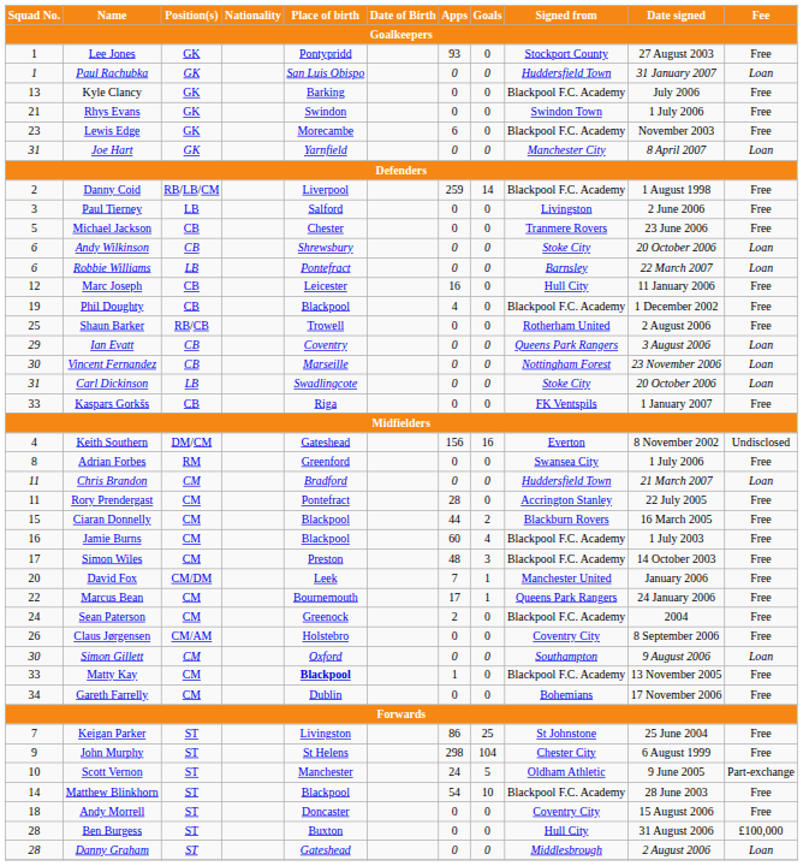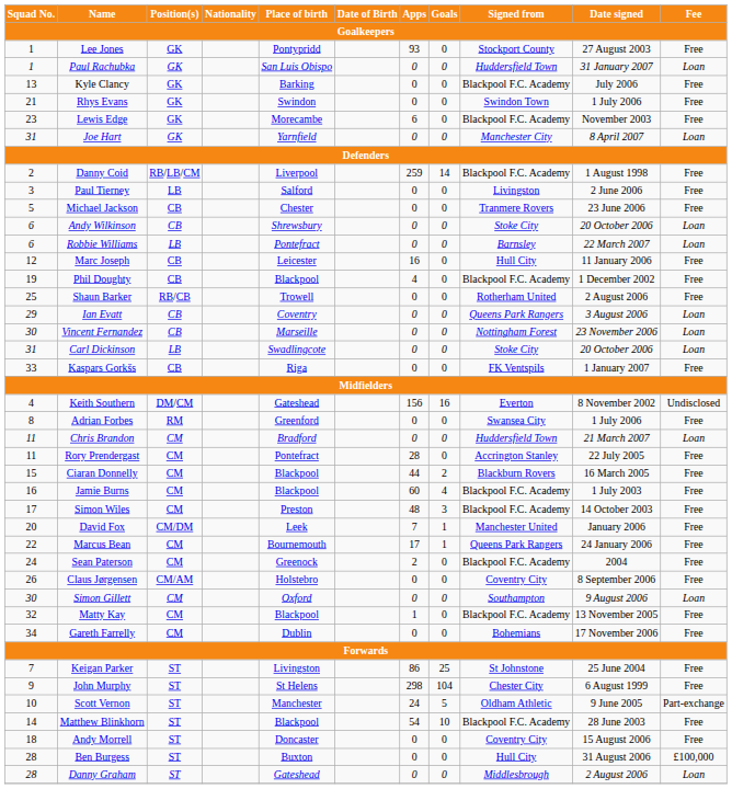 <table class="wikitable" style="text-align:center; font-size:90%;">
 <tr>
 <th style="background:#F68712; color:white; text-align:center;">Squad No.</th>
 <th style="background:#F68712; color:white; text-align:center;">Name</th>
 <th style="background:#F68712; color:white; text-align:center;">Position(s)</th>
 <th style="background:#F68712; color:white; text-align:center;">Nationality</th>
 <th style="background:#F68712; color:white; text-align:center;">Place of birth</th>
 <th style="background:#F68712; color:white; text-align:center;">Date of Birth</th>
 <th style="background:#F68712; color:white; text-align:center;">Apps</th>
 <th style="background:#F68712; color:white; text-align:center;">Goals</th>
 <th style="background:#F68712; color:white; text-align:center;">Signed from</th>
 <th style="background:#F68712; color:white; text-align:center;">Date signed</th>
 <th style="background:#F68712; color:white; text-align:center;">Fee</th>
 </tr>
 <tr>
 <th colspan="11" style="background:#F68712; color:white; text-align:center"><strong>Goalkeepers</strong></th>
 </tr>
 <tr>
 <td>1</td>
 <td><a href='#'>Lee Jones</a></td>
 <td><a href='#'>GK</a></td>
 <td></td>
 <td><a href='#'>Pontypridd</a></td>
 <td></td>
 <td>93</td>
 <td>0</td>
 <td> <a href='#'>Stockport County</a></td>
 <td>27 August 2003</td>
 <td>Free</td>
 </tr>
 <tr>
 <td><em>1</em></td>
 <td><em><a href='#'>Paul Rachubka</a></em></td>
 <td><em><a href='#'>GK</a></em></td>
 <td></td>
 <td><em><a href='#'>San Luis Obispo</a></em></td>
 <td><em></em></td>
 <td><em>0</em></td>
 <td><em>0</em></td>
 <td> <em><a href='#'>Huddersfield Town</a></em></td>
 <td><em>31 January 2007</em></td>
 <td><em>Loan</em></td>
 </tr>
 <tr>
 <td>13</td>
 <td>Kyle Clancy</td>
 <td><a href='#'>GK</a></td>
 <td></td>
 <td><a href='#'>Barking</a></td>
 <td></td>
 <td>0</td>
 <td>0</td>
 <td> Blackpool F.C. Academy</td>
 <td>July 2006</td>
 <td>Free</td>
 </tr>
 <tr>
 <td>21</td>
 <td><a href='#'>Rhys Evans</a></td>
 <td><a href='#'>GK</a></td>
 <td></td>
 <td><a href='#'>Swindon</a></td>
 <td></td>
 <td>0</td>
 <td>0</td>
 <td> <a href='#'>Swindon Town</a></td>
 <td>1 July 2006</td>
 <td>Free</td>
 </tr>
 <tr>
 <td>23</td>
 <td><a href='#'>Lewis Edge</a></td>
 <td><a href='#'>GK</a></td>
 <td></td>
 <td><a href='#'>Morecambe</a></td>
 <td></td>
 <td>6</td>
 <td>0</td>
 <td> Blackpool F.C. Academy</td>
 <td>November 2003</td>
 <td>Free</td>
 </tr>
 <tr>
 <td><em>31</em></td>
 <td><em><a href='#'>Joe Hart</a></em></td>
 <td><em><a href='#'>GK</a></em></td>
 <td></td>
 <td><em><a href='#'>Yarnfield</a></em></td>
 <td><em></em></td>
 <td><em>0</em></td>
 <td><em>0</em></td>
 <td> <em><a href='#'>Manchester City</a></em></td>
 <td><em>8 April 2007</em></td>
 <td><em>Loan</em></td>
 </tr>
 <tr>
 <th colspan="11" style="background:#F68712; color:white; text-align:center"><strong>Defenders</strong></th>
 </tr>
 <tr>
 <td>2</td>
 <td><a href='#'>Danny Coid</a></td>
 <td><a href='#'>RB</a>/<a href='#'>LB</a>/<a href='#'>CM</a></td>
 <td></td>
 <td><a href='#'>Liverpool</a></td>
 <td></td>
 <td>259</td>
 <td>14</td>
 <td> Blackpool F.C. Academy</td>
 <td>1 August 1998</td>
 <td>Free</td>
 </tr>
 <tr>
 <td>3</td>
 <td><a href='#'>Paul Tierney</a></td>
 <td><a href='#'>LB</a></td>
 <td></td>
 <td><a href='#'>Salford</a></td>
 <td></td>
 <td>0</td>
 <td>0</td>
 <td> <a href='#'>Livingston</a></td>
 <td>2 June 2006</td>
 <td>Free</td>
 </tr>
 <tr>
 <td>5</td>
 <td><a href='#'>Michael Jackson</a></td>
 <td><a href='#'>CB</a></td>
 <td></td>
 <td><a href='#'>Chester</a></td>
 <td></td>
 <td>0</td>
 <td>0</td>
 <td> <a href='#'>Tranmere Rovers</a></td>
 <td>23 June 2006</td>
 <td>Free</td>
 </tr>
 <tr>
 <td><em>6</em></td>
 <td><em><a href='#'>Andy Wilkinson</a></em></td>
 <td><em><a href='#'>CB</a></em></td>
 <td></td>
 <td><em><a href='#'>Shrewsbury</a></em></td>
 <td><em></em></td>
 <td><em>0</em></td>
 <td><em>0</em></td>
 <td> <em><a href='#'>Stoke City</a></em></td>
 <td><em>20 October 2006</em></td>
 <td><em>Loan</em></td>
 </tr>
 <tr>
 <td><em>6</em></td>
 <td><em><a href='#'>Robbie Williams</a></em></td>
 <td><em><a href='#'>LB</a></em></td>
 <td></td>
 <td><em><a href='#'>Pontefract</a></em></td>
 <td><em></em></td>
 <td><em>0</em></td>
 <td><em>0</em></td>
 <td> <em><a href='#'>Barnsley</a></em></td>
 <td><em>22 March 2007</em></td>
 <td><em>Loan</em></td>
 </tr>
 <tr>
 <td>12</td>
 <td><a href='#'>Marc Joseph</a></td>
 <td><a href='#'>CB</a></td>
 <td></td>
 <td><a href='#'>Leicester</a></td>
 <td></td>
 <td>16</td>
 <td>0</td>
 <td> <a href='#'>Hull City</a></td>
 <td>11 January 2006</td>
 <td>Free</td>
 </tr>
 <tr>
 <td>19</td>
 <td><a href='#'>Phil Doughty</a></td>
 <td><a href='#'>CB</a></td>
 <td></td>
 <td><a href='#'>Blackpool</a></td>
 <td></td>
 <td>4</td>
 <td>0</td>
 <td> Blackpool F.C. Academy</td>
 <td>1 December 2002</td>
 <td>Free</td>
 </tr>
 <tr>
 <td>25</td>
 <td><a href='#'>Shaun Barker</a></td>
 <td><a href='#'>RB</a>/<a href='#'>CB</a></td>
 <td></td>
 <td><a href='#'>Trowell</a></td>
 <td></td>
 <td>0</td>
 <td>0</td>
 <td> <a href='#'>Rotherham United</a></td>
 <td>2 August 2006</td>
 <td>Free</td>
 </tr>
 <tr>
 <td><em>29</em></td>
 <td><em><a href='#'>Ian Evatt</a></em></td>
 <td><em><a href='#'>CB</a></em></td>
 <td></td>
 <td><em><a href='#'>Coventry</a></em></td>
 <td><em></em></td>
 <td><em>0</em></td>
 <td><em>0</em></td>
 <td> <em><a href='#'>Queens Park Rangers</a></em></td>
 <td><em>3 August 2006</em></td>
 <td><em>Loan</em></td>
 </tr>
 <tr>
 <td><em>30</em></td>
 <td><em><a href='#'>Vincent Fernandez</a></em></td>
 <td><em><a href='#'>CB</a></em></td>
 <td></td>
 <td><em><a href='#'>Marseille</a></em></td>
 <td><em></em></td>
 <td><em>0</em></td>
 <td><em>0</em></td>
 <td> <em><a href='#'>Nottingham Forest</a></em></td>
 <td><em>23 November 2006</em></td>
 <td><em>Loan</em></td>
 </tr>
 <tr>
 <td><em>31</em></td>
 <td><em><a href='#'>Carl Dickinson</a></em></td>
 <td><em><a href='#'>LB</a></em></td>
 <td></td>
 <td><em><a href='#'>Swadlingcote</a></em></td>
 <td><em></em></td>
 <td><em>0</em></td>
 <td><em>0</em></td>
 <td> <em><a href='#'>Stoke City</a></em></td>
 <td><em>20 October 2006</em></td>
 <td><em>Loan</em></td>
 </tr>
 <tr>
 <td>33</td>
 <td><a href='#'>Kaspars Gorkšs</a></td>
 <td><a href='#'>CB</a></td>
 <td></td>
 <td><a href='#'>Riga</a></td>
 <td></td>
 <td>0</td>
 <td>0</td>
 <td> <a href='#'>FK Ventspils</a></td>
 <td>1 January 2007</td>
 <td>Free</td>
 </tr>
 <tr>
 <th colspan="11" style="background:#F68712; color:white; text-align:center"><strong>Midfielders</strong></th>
 </tr>
 <tr>
 <td>4</td>
 <td><a href='#'>Keith Southern</a></td>
 <td><a href='#'>DM</a>/<a href='#'>CM</a></td>
 <td></td>
 <td><a href='#'>Gateshead</a></td>
 <td></td>
 <td>156</td>
 <td>16</td>
 <td> <a href='#'>Everton</a></td>
 <td>8 November 2002</td>
 <td>Undisclosed</td>
 </tr>
 <tr>
 <td>8</td>
 <td><a href='#'>Adrian Forbes</a></td>
 <td><a href='#'>RM</a></td>
 <td></td>
 <td><a href='#'>Greenford</a></td>
 <td></td>
 <td>0</td>
 <td>0</td>
 <td> <a href='#'>Swansea City</a></td>
 <td>1 July 2006</td>
 <td>Free</td>
 </tr>
 <tr>
 <td><em>11</em></td>
 <td><em><a href='#'>Chris Brandon</a></em></td>
 <td><em><a href='#'>CM</a></em></td>
 <td></td>
 <td><em><a href='#'>Bradford</a></em></td>
 <td><em></em></td>
 <td><em>0</em></td>
 <td><em>0</em></td>
 <td> <em><a href='#'>Huddersfield Town</a></em></td>
 <td><em>21 March 2007</em></td>
 <td><em>Loan</em></td>
 </tr>
 <tr>
 <td>11</td>
 <td><a href='#'>Rory Prendergast</a></td>
 <td><a href='#'>CM</a></td>
 <td></td>
 <td><a href='#'>Pontefract</a></td>
 <td></td>
 <td>28</td>
 <td>0</td>
 <td> <a href='#'>Accrington Stanley</a></td>
 <td>22 July 2005</td>
 <td>Free</td>
 </tr>
 <tr>
 <td>15</td>
 <td><a href='#'>Ciaran Donnelly</a></td>
 <td><a href='#'>CM</a></td>
 <td></td>
 <td><a href='#'>Blackpool</a></td>
 <td></td>
 <td>44</td>
 <td>2</td>
 <td> <a href='#'>Blackburn Rovers</a></td>
 <td>16 March 2005</td>
 <td>Free</td>
 </tr>
 <tr>
 <td>16</td>
 <td><a href='#'>Jamie Burns</a></td>
 <td><a href='#'>CM</a></td>
 <td></td>
 <td><a href='#'>Blackpool</a></td>
 <td></td>
 <td>60</td>
 <td>4</td>
 <td> Blackpool F.C. Academy</td>
 <td>1 July 2003</td>
 <td>Free</td>
 </tr>
 <tr>
 <td>17</td>
 <td><a href='#'>Simon Wiles</a></td>
 <td><a href='#'>CM</a></td>
 <td></td>
 <td><a href='#'>Preston</a></td>
 <td></td>
 <td>48</td>
 <td>3</td>
 <td> Blackpool F.C. Academy</td>
 <td>14 October 2003</td>
 <td>Free</td>
 </tr>
 <tr>
 <td>20</td>
 <td><a href='#'>David Fox</a></td>
 <td><a href='#'>CM/DM</a></td>
 <td></td>
 <td><a href='#'>Leek</a></td>
 <td></td>
 <td>7</td>
 <td>1</td>
 <td> <a href='#'>Manchester United</a></td>
 <td>January 2006</td>
 <td>Free</td>
 </tr>
 <tr>
 <td>22</td>
 <td><a href='#'>Marcus Bean</a></td>
 <td><a href='#'>CM</a></td>
 <td></td>
 <td><a href='#'>Bournemouth</a></td>
 <td></td>
 <td>17</td>
 <td>1</td>
 <td> <a href='#'>Queens Park Rangers</a></td>
 <td>24 January 2006</td>
 <td>Free</td>
 </tr>
 <tr>
 <td>24</td>
 <td><a href='#'>Sean Paterson</a></td>
 <td><a href='#'>CM</a></td>
 <td></td>
 <td><a href='#'>Greenock</a></td>
 <td></td>
 <td>2</td>
 <td>0</td>
 <td> Blackpool F.C. Academy</td>
 <td>2004</td>
 <td>Free</td>
 </tr>
 <tr>
 <td>26</td>
 <td><a href='#'>Claus Jørgensen</a></td>
 <td><a href='#'>CM/AM</a></td>
 <td></td>
 <td><a href='#'>Holstebro</a></td>
 <td></td>
 <td>0</td>
 <td>0</td>
 <td> <a href='#'>Coventry City</a></td>
 <td>8 September 2006</td>
 <td>Free</td>
 </tr>
 <tr>
 <td><em>30</em></td>
 <td><em><a href='#'>Simon Gillett</a></em></td>
 <td><em><a href='#'>CM</a></em></td>
 <td></td>
 <td><em><a href='#'>Oxford</a></em></td>
 <td><em></em></td>
 <td><em>0</em></td>
 <td><em>0</em></td>
 <td> <em><a href='#'>Southampton</a></em></td>
 <td><em>9 August 2006</em></td>
 <td><em>Loan</em></td>
 </tr>
 <tr>
-<td>33</td>
+<td>32</td>
 <td><a href='#'>Matty Kay</a></td>
 <td><a href='#'>CM</a></td>
 <td></td>
-<td><strong><a href='#'>Blackpool</a></strong></td>
+<td><a href='#'>Blackpool</a></td>
 <td></td>
 <td>1</td>
 <td>0</td>
 <td> Blackpool F.C. Academy</td>
 <td>13 November 2005</td>
 <td>Free</td>
 </tr>
 <tr>
 <td>34</td>
 <td><a href='#'>Gareth Farrelly</a></td>
 <td><a href='#'>CM</a></td>
 <td></td>
 <td><a href='#'>Dublin</a></td>
 <td></td>
 <td>0</td>
 <td>0</td>
 <td> <a href='#'>Bohemians</a></td>
 <td>17 November 2006</td>
 <td>Free</td>
 </tr>
 <tr>
 <th colspan="11" style="background:#F68712; color:white; text-align:center"><strong>Forwards</strong></th>
 </tr>
 <tr>
 <td>7</td>
 <td><a href='#'>Keigan Parker</a></td>
 <td><a href='#'>ST</a></td>
 <td></td>
 <td><a href='#'>Livingston</a></td>
 <td></td>
 <td>86</td>
 <td>25</td>
 <td> <a href='#'>St Johnstone</a></td>
 <td>25 June 2004</td>
 <td>Free</td>
 </tr>
 <tr>
 <td>9</td>
 <td><a href='#'>John Murphy</a></td>
 <td><a href='#'>ST</a></td>
 <td></td>
 <td><a href='#'>St Helens</a></td>
 <td></td>
 <td>298</td>
 <td>104</td>
 <td> <a href='#'>Chester City</a></td>
 <td>6 August 1999</td>
 <td>Free</td>
 </tr>
 <tr>
 <td>10</td>
 <td><a href='#'>Scott Vernon</a></td>
 <td><a href='#'>ST</a></td>
 <td></td>
 <td><a href='#'>Manchester</a></td>
 <td></td>
 <td>24</td>
 <td>5</td>
 <td> <a href='#'>Oldham Athletic</a></td>
 <td>9 June 2005</td>
 <td>Part-exchange</td>
 </tr>
 <tr>
 <td>14</td>
 <td><a href='#'>Matthew Blinkhorn</a></td>
 <td><a href='#'>ST</a></td>
 <td></td>
 <td><a href='#'>Blackpool</a></td>
 <td></td>
 <td>54</td>
 <td>10</td>
 <td> Blackpool F.C. Academy</td>
 <td>28 June 2003</td>
 <td>Free</td>
 </tr>
 <tr>
 <td>18</td>
 <td><a href='#'>Andy Morrell</a></td>
 <td><a href='#'>ST</a></td>
 <td></td>
 <td><a href='#'>Doncaster</a></td>
 <td></td>
 <td>0</td>
 <td>0</td>
 <td> <a href='#'>Coventry City</a></td>
 <td>15 August 2006</td>
 <td>Free</td>
 </tr>
 <tr>
 <td>28</td>
 <td><a href='#'>Ben Burgess</a></td>
 <td><a href='#'>ST</a></td>
 <td></td>
 <td><a href='#'>Buxton</a></td>
 <td></td>
 <td>0</td>
 <td>0</td>
 <td> <a href='#'>Hull City</a></td>
 <td>31 August 2006</td>
 <td>£100,000</td>
 </tr>
 <tr>
 <td><em>28</em></td>
 <td><em><a href='#'>Danny Graham</a></em></td>
 <td><em><a href='#'>ST</a></em></td>
 <td></td>
 <td><em><a href='#'>Gateshead</a></em></td>
 <td><em></em></td>
 <td><em>0</em></td>
 <td><em>0</em></td>
 <td> <em><a href='#'>Middlesbrough</a></em></td>
 <td><em>2 August 2006</em></td>
 <td><em>Loan</em></td>
 </tr>
 <tr>
 </tr>
 </table>
